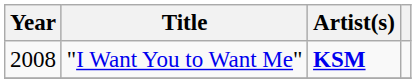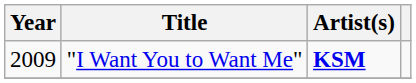 <table class="wikitable sortable">
 <tr>
 <th>Year</th>
 <th>Title</th>
 <th>Artist(s)</th>
 <th scope="col"></th>
 </tr>
 <tr>
-<td>2008</td>
+<td>2009</td>
 <td>"<a href='#'>I Want You to Want Me</a>" </td>
 <td><strong><a href='#'>KSM</a></strong></td>
 <td></td>
 </tr>
 <tr>
 </tr>
 </table>
